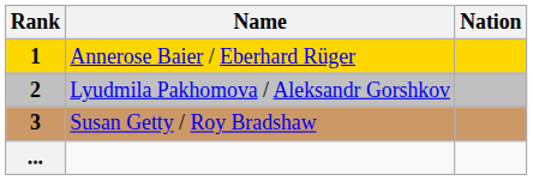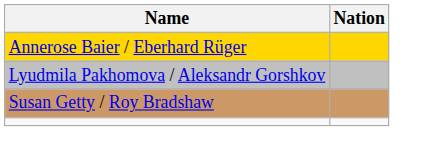 <table class="wikitable">
 <tr>
-<th>Rank</th>
 <th>Name</th>
 <th>Nation</th>
 </tr>
 <tr bgcolor="gold">
-<td align="center"><strong>1</strong></td>
 <td><a href='#'>Annerose Baier</a> / <a href='#'>Eberhard Rüger</a></td>
 <td></td>
 </tr>
 <tr bgcolor="silver">
-<td align="center"><strong>2</strong></td>
 <td><a href='#'>Lyudmila Pakhomova</a> / <a href='#'>Aleksandr Gorshkov</a></td>
 <td></td>
 </tr>
 <tr bgcolor="cc9966">
-<td align="center"><strong>3</strong></td>
 <td><a href='#'>Susan Getty</a> / <a href='#'>Roy Bradshaw</a></td>
 <td></td>
 </tr>
 <tr>
-<th>...</th>
 <td></td>
 <td></td>
 </tr>
 </table>
